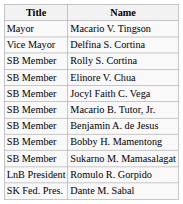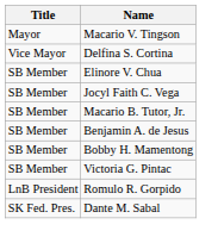 <table class="wikitable">
 <tr>
 <th>Title</th>
 <th>Name</th>
 </tr>
 <tr>
 <td>Mayor</td>
 <td>Macario V. Tingson</td>
 </tr>
 <tr>
 <td>Vice Mayor</td>
 <td>Delfina S. Cortina</td>
-</tr>
-<tr>
-<td>SB Member</td>
-<td>Rolly S. Cortina</td>
 </tr>
 <tr>
 <td>SB Member</td>
 <td>Elinore V. Chua</td>
 </tr>
 <tr>
 <td>SB Member</td>
 <td>Jocyl Faith C. Vega</td>
 </tr>
 <tr>
 <td>SB Member</td>
 <td>Macario B. Tutor, Jr.</td>
 </tr>
 <tr>
 <td>SB Member</td>
 <td>Benjamin A. de Jesus</td>
 </tr>
 <tr>
 <td>SB Member</td>
 <td>Bobby H. Mamentong</td>
 </tr>
 <tr>
 <td>SB Member</td>
-<td>Sukarno M. Mamasalagat</td>
+<td>Victoria G. Pintac</td>
 </tr>
 <tr>
 <td>LnB President</td>
 <td>Romulo R. Gorpido</td>
 </tr>
 <tr>
 <td>SK Fed. Pres.</td>
 <td>Dante M. Sabal</td>
 </tr>
 </table>
